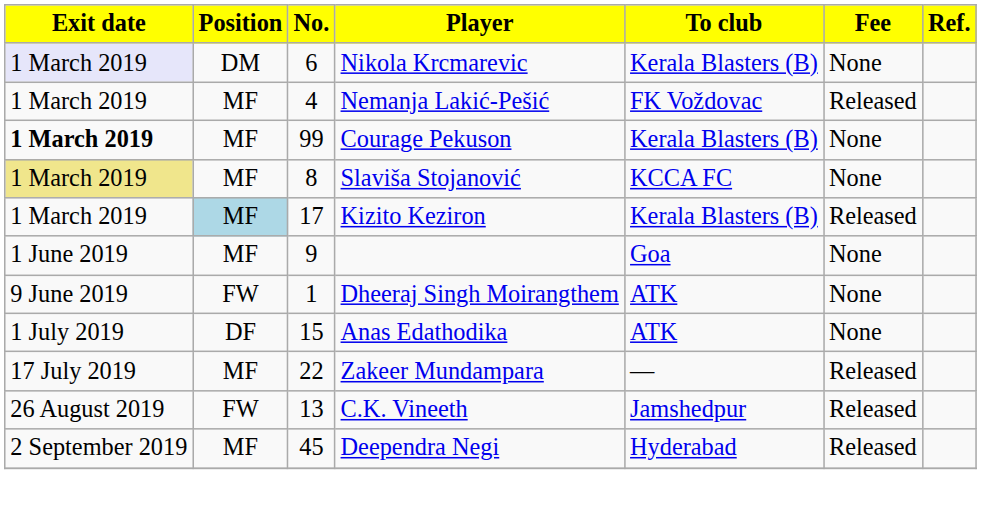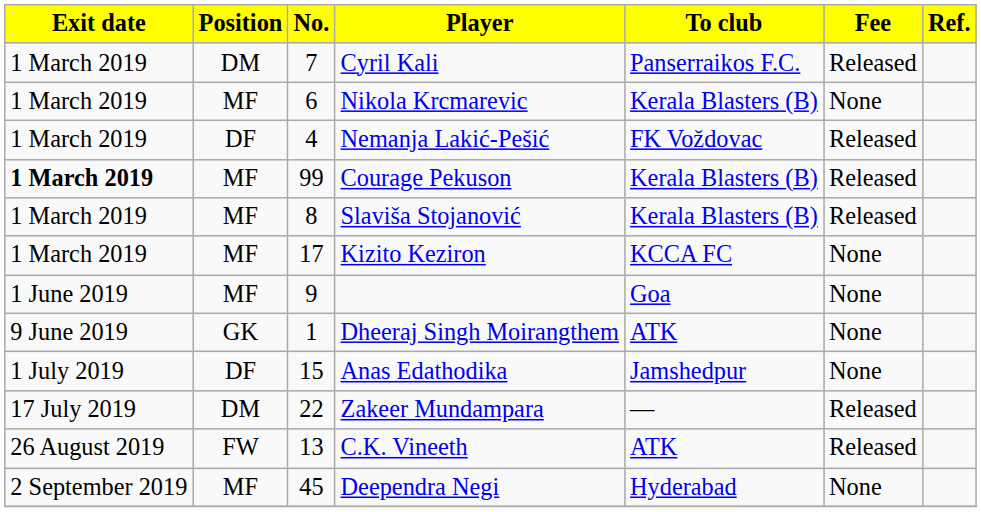 <table class="wikitable sortable">
 <tr>
 <th style="background:#FFFF00; color:Black;"><strong>Exit date</strong></th>
 <th style="background:#FFFF00; color:Black;"><strong>Position</strong></th>
 <th style="background:#FFFF00; color:Black;"><strong>No.</strong></th>
 <th style="background:#FFFF00; color:Black;"><strong>Player</strong></th>
 <th style="background:#FFFF00; color:Black;"><strong>To club</strong></th>
 <th style="background:#FFFF00; color:Black;"><strong>Fee</strong></th>
 <th style="background:#FFFF00; color:Black;"><strong>Ref.</strong></th>
 </tr>
 <tr>
-<td style="background: lavender;">1 March 2019</td>
+<td>1 March 2019</td>
 <td style="text-align:center;">DM</td>
+<td style="text-align:center;">7</td>
+<td style="text-align:left;"> <a href='#'>Cyril Kali</a></td>
+<td style="text-align:left;"> <a href='#'>Panserraikos F.C.</a></td>
+<td>Released</td>
+<td></td>
+</tr>
+<tr>
+<td>1 March 2019</td>
+<td style="text-align:center;">MF</td>
 <td style="text-align:center;">6</td>
 <td style="text-align:left;"> <a href='#'>Nikola Krcmarevic</a></td>
 <td style="text-align:left;"><a href='#'>Kerala Blasters (B)</a></td>
 <td>None</td>
 <td></td>
 </tr>
 <tr>
 <td>1 March 2019</td>
-<td style="text-align:center;">MF</td>
+<td style="text-align:center;">DF</td>
 <td style="text-align:center;">4</td>
 <td style="text-align:left;"> <a href='#'>Nemanja Lakić-Pešić</a></td>
 <td style="text-align:left;"> <a href='#'>FK Voždovac</a></td>
 <td>Released</td>
 <td></td>
 </tr>
 <tr>
 <td><strong>1 March 2019</strong></td>
 <td style="text-align:center;">MF</td>
 <td style="text-align:center;">99</td>
 <td style="text-align:left;"> <a href='#'>Courage Pekuson</a></td>
 <td style="text-align:left;"><a href='#'>Kerala Blasters (B)</a></td>
-<td>None</td>
-<td></td>
-</tr>
-<tr>
-<td style="background: khaki;">1 March 2019</td>
-<td style="text-align:center;">MF</td>
-<td style="text-align:center;">8</td>
-<td style="text-align:left;"> <a href='#'>Slaviša Stojanović</a></td>
-<td style="text-align:left;"> <a href='#'>KCCA FC</a></td>
-<td>None</td>
+<td>Released</td>
 <td></td>
 </tr>
 <tr>
 <td>1 March 2019</td>
-<td style="background: lightblue; text-align:center;">MF</td>
+<td style="text-align:center;">MF</td>
+<td style="text-align:center;">8</td>
+<td style="text-align:left;"> <a href='#'>Slaviša Stojanović</a></td>
+<td style="text-align:left;"><a href='#'>Kerala Blasters (B)</a></td>
+<td>Released</td>
+<td></td>
+</tr>
+<tr>
+<td>1 March 2019</td>
+<td style="text-align:center;">MF</td>
 <td style="text-align:center;">17</td>
 <td style="text-align:left;"> <a href='#'>Kizito Keziron</a></td>
-<td style="text-align:left;"><a href='#'>Kerala Blasters (B)</a></td>
-<td>Released</td>
+<td style="text-align:left;"> <a href='#'>KCCA FC</a></td>
+<td>None</td>
 <td></td>
 </tr>
 <tr>
 <td>1 June 2019</td>
 <td style="text-align:center;">MF</td>
 <td style="text-align:center;">9</td>
 <td style="text-;"> </td>
 <td style="text-align:left;"> <a href='#'>Goa</a></td>
 <td>None</td>
 <td></td>
 </tr>
 <tr>
 <td>9 June 2019</td>
-<td style="text-align:center;">FW</td>
+<td style="text-align:center;">GK</td>
 <td style="text-align:center;">1</td>
 <td style="text-;"> <a href='#'>Dheeraj Singh Moirangthem</a></td>
 <td style="text-align:left;"> <a href='#'>ATK</a></td>
 <td>None</td>
 <td></td>
 </tr>
 <tr>
 <td>1 July 2019</td>
 <td style="text-align:center;">DF</td>
 <td style="text-align:center;">15</td>
 <td style="text-align:left;"> <a href='#'>Anas Edathodika</a></td>
-<td style="text-align:left;"> <a href='#'>ATK</a></td>
+<td style="text-align:left;"> <a href='#'>Jamshedpur</a></td>
 <td>None</td>
 <td></td>
 </tr>
 <tr>
 <td>17 July 2019</td>
-<td style="text-align:center;">MF</td>
+<td style="text-align:center;">DM</td>
 <td style="text-align:center;">22</td>
 <td style="text-align:left;"> <a href='#'>Zakeer Mundampara</a></td>
 <td style="text-align:left;">—</td>
 <td>Released</td>
 <td></td>
 </tr>
 <tr>
 <td>26 August 2019</td>
 <td style="text-align:center;">FW</td>
 <td style="text-align:center;">13</td>
 <td style="text-align:left;"> <a href='#'>C.K. Vineeth</a></td>
-<td style="text-align:left;"> <a href='#'>Jamshedpur</a></td>
+<td style="text-align:left;"> <a href='#'>ATK</a></td>
 <td>Released</td>
 <td></td>
 </tr>
 <tr>
 <td>2 September 2019</td>
 <td style="text-align:center;">MF</td>
 <td style="text-align:center;">45</td>
 <td style="text-align:left;"> <a href='#'>Deependra Negi</a></td>
 <td style="text-align:left;"> <a href='#'>Hyderabad</a></td>
-<td>Released</td>
+<td>None</td>
 <td></td>
 </tr>
 <tr>
 </tr>
 </table>
